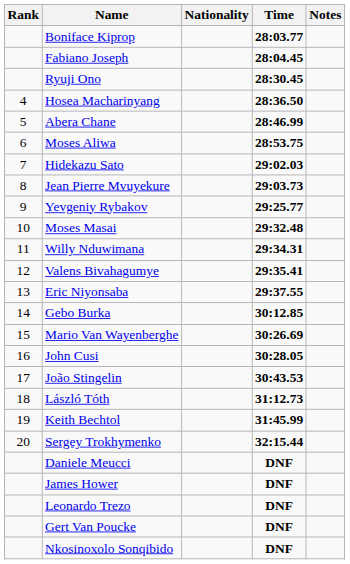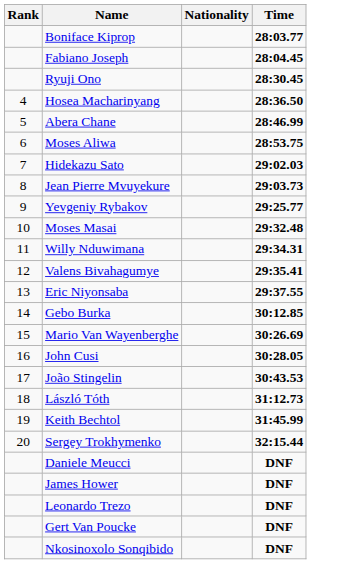 <table class="wikitable sortable" style="text-align:center">
 <tr>
 <th>Rank</th>
 <th>Name</th>
 <th>Nationality</th>
 <th>Time</th>
-<th>Notes</th>
 </tr>
 <tr>
 <td></td>
 <td align=left><a href='#'>Boniface Kiprop</a></td>
 <td align=left></td>
 <td><strong>28:03.77</strong></td>
-<td></td>
 </tr>
 <tr>
 <td></td>
 <td align=left><a href='#'>Fabiano Joseph</a></td>
 <td align=left></td>
 <td><strong>28:04.45</strong></td>
-<td></td>
 </tr>
 <tr>
 <td></td>
 <td align=left><a href='#'>Ryuji Ono</a></td>
 <td align=left></td>
 <td><strong>28:30.45</strong></td>
-<td></td>
 </tr>
 <tr>
 <td>4</td>
 <td align=left><a href='#'>Hosea Macharinyang</a></td>
 <td align=left></td>
 <td><strong>28:36.50</strong></td>
-<td></td>
 </tr>
 <tr>
 <td>5</td>
 <td align=left><a href='#'>Abera Chane</a></td>
 <td align=left></td>
 <td><strong>28:46.99</strong></td>
-<td></td>
 </tr>
 <tr>
 <td>6</td>
 <td align=left><a href='#'>Moses Aliwa</a></td>
 <td align=left></td>
 <td><strong>28:53.75</strong></td>
-<td></td>
 </tr>
 <tr>
 <td>7</td>
 <td align=left><a href='#'>Hidekazu Sato</a></td>
 <td align=left></td>
 <td><strong>29:02.03</strong></td>
-<td></td>
 </tr>
 <tr>
 <td>8</td>
 <td align=left><a href='#'>Jean Pierre Mvuyekure</a></td>
 <td align=left></td>
 <td><strong>29:03.73</strong></td>
-<td></td>
 </tr>
 <tr>
 <td>9</td>
 <td align=left><a href='#'>Yevgeniy Rybakov</a></td>
 <td align=left></td>
 <td><strong>29:25.77</strong></td>
-<td></td>
 </tr>
 <tr>
 <td>10</td>
 <td align=left><a href='#'>Moses Masai</a></td>
 <td align=left></td>
 <td><strong>29:32.48</strong></td>
-<td></td>
 </tr>
 <tr>
 <td>11</td>
 <td align=left><a href='#'>Willy Nduwimana</a></td>
 <td align=left></td>
 <td><strong>29:34.31</strong></td>
-<td></td>
 </tr>
 <tr>
 <td>12</td>
 <td align=left><a href='#'>Valens Bivahagumye</a></td>
 <td align=left></td>
 <td><strong>29:35.41</strong></td>
-<td></td>
 </tr>
 <tr>
 <td>13</td>
 <td align=left><a href='#'>Eric Niyonsaba</a></td>
 <td align=left></td>
 <td><strong>29:37.55</strong></td>
-<td></td>
 </tr>
 <tr>
 <td>14</td>
 <td align=left><a href='#'>Gebo Burka</a></td>
 <td align=left></td>
 <td><strong>30:12.85</strong></td>
-<td></td>
 </tr>
 <tr>
 <td>15</td>
 <td align=left><a href='#'>Mario Van Wayenberghe</a></td>
 <td align=left></td>
 <td><strong>30:26.69</strong></td>
-<td></td>
 </tr>
 <tr>
 <td>16</td>
 <td align=left><a href='#'>John Cusi</a></td>
 <td align=left></td>
 <td><strong>30:28.05</strong></td>
-<td></td>
 </tr>
 <tr>
 <td>17</td>
 <td align=left><a href='#'>João Stingelin</a></td>
 <td align=left></td>
 <td><strong>30:43.53</strong></td>
-<td></td>
 </tr>
 <tr>
 <td>18</td>
 <td align=left><a href='#'>László Tóth</a></td>
 <td align=left></td>
 <td><strong>31:12.73</strong></td>
-<td></td>
 </tr>
 <tr>
 <td>19</td>
 <td align=left><a href='#'>Keith Bechtol</a></td>
 <td align=left></td>
 <td><strong>31:45.99</strong></td>
-<td></td>
 </tr>
 <tr>
 <td>20</td>
 <td align=left><a href='#'>Sergey Trokhymenko</a></td>
 <td align=left></td>
 <td><strong>32:15.44</strong></td>
-<td></td>
 </tr>
 <tr>
 <td></td>
 <td align=left><a href='#'>Daniele Meucci</a></td>
 <td align=left></td>
 <td><strong>DNF</strong></td>
-<td></td>
 </tr>
 <tr>
 <td></td>
 <td align=left><a href='#'>James Hower</a></td>
 <td align=left></td>
 <td><strong>DNF</strong></td>
-<td></td>
 </tr>
 <tr>
 <td></td>
 <td align=left><a href='#'>Leonardo Trezo</a></td>
 <td align=left></td>
 <td><strong>DNF</strong></td>
-<td></td>
 </tr>
 <tr>
 <td></td>
 <td align=left><a href='#'>Gert Van Poucke</a></td>
 <td align=left></td>
 <td><strong>DNF</strong></td>
-<td></td>
 </tr>
 <tr>
 <td></td>
 <td align=left><a href='#'>Nkosinoxolo Sonqibido</a></td>
 <td align=left></td>
 <td><strong>DNF</strong></td>
-<td></td>
 </tr>
 </table>
